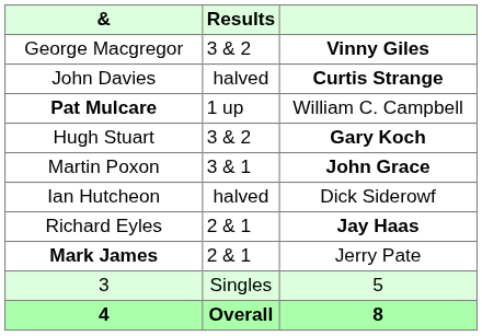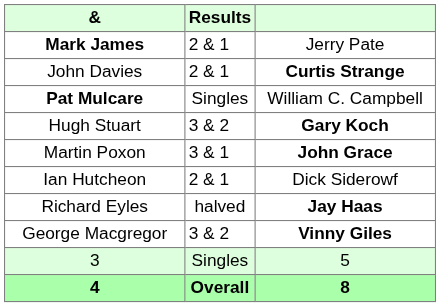 <table border="1" cellpadding="3" style="border-collapse: collapse; text-align:center;">
 <tr style="background:#ddffdd;">
 <th width=160> & </th>
 <th>Results</th>
 <th width=160></th>
 </tr>
 <tr>
-<td>George Macgregor</td>
-<td align=left> 3 & 2</td>
-<td><strong>Vinny Giles</strong></td>
+<td><strong>Mark James</strong></td>
+<td align=left> 2 & 1</td>
+<td>Jerry Pate</td>
 </tr>
 <tr>
 <td>John Davies</td>
-<td>halved</td>
+<td align=left> 2 & 1</td>
 <td><strong>Curtis Strange</strong></td>
 </tr>
 <tr>
 <td><strong>Pat Mulcare</strong></td>
-<td align=left> 1 up</td>
+<td>Singles</td>
 <td>William C. Campbell</td>
 </tr>
 <tr>
 <td>Hugh Stuart</td>
 <td align=left> 3 & 2</td>
 <td><strong>Gary Koch</strong></td>
 </tr>
 <tr>
 <td>Martin Poxon</td>
 <td align=left> 3 & 1</td>
 <td><strong>John Grace</strong></td>
 </tr>
 <tr>
 <td>Ian Hutcheon</td>
-<td>halved</td>
+<td align=left> 2 & 1</td>
 <td>Dick Siderowf</td>
 </tr>
 <tr>
 <td>Richard Eyles</td>
-<td align=left> 2 & 1</td>
+<td>halved</td>
 <td><strong>Jay Haas</strong></td>
 </tr>
 <tr>
-<td><strong>Mark James</strong></td>
-<td align=left> 2 & 1</td>
-<td>Jerry Pate</td>
+<td>George Macgregor</td>
+<td align=left> 3 & 2</td>
+<td><strong>Vinny Giles</strong></td>
 </tr>
 <tr style="background:#ddffdd;">
 <td>3</td>
 <td>Singles</td>
 <td>5</td>
 </tr>
 <tr style="background:#aaffaa;">
 <th>4</th>
 <th>Overall</th>
 <th>8</th>
 </tr>
 </table>
